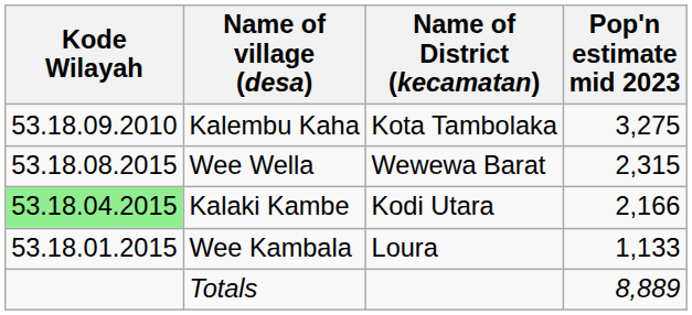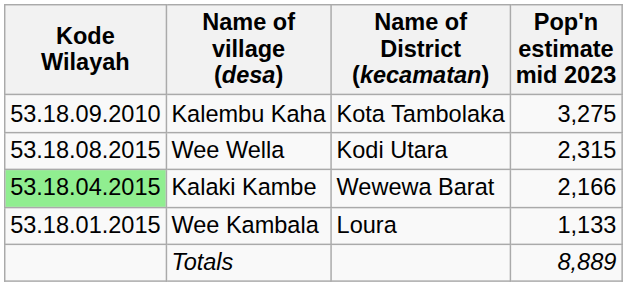 <table class="sortable wikitable">
 <tr>
 <th>Kode<br>Wilayah</th>
 <th>Name of<br>village<br>(<em>desa</em>)</th>
 <th>Name of<br>District<br>(<em>kecamatan</em>)</th>
 <th>Pop'n<br>estimate<br>mid 2023</th>
 </tr>
 <tr>
 <td>53.18.09.2010</td>
 <td>Kalembu Kaha</td>
 <td>Kota Tambolaka</td>
 <td align="right">3,275</td>
 </tr>
 <tr>
 <td>53.18.08.2015</td>
 <td>Wee Wella</td>
-<td>Wewewa Barat</td>
+<td>Kodi Utara</td>
 <td align="right">2,315</td>
 </tr>
 <tr>
 <td style="background: lightgreen;">53.18.04.2015</td>
 <td>Kalaki Kambe</td>
-<td>Kodi Utara</td>
+<td>Wewewa Barat</td>
 <td align="right">2,166</td>
 </tr>
 <tr>
 <td>53.18.01.2015</td>
 <td>Wee Kambala</td>
 <td>Loura</td>
 <td align="right">1,133</td>
 </tr>
 <tr>
 <td></td>
 <td><em>Totals</em></td>
 <td></td>
 <td align="right"><em>8,889</em></td>
 </tr>
 </table>
